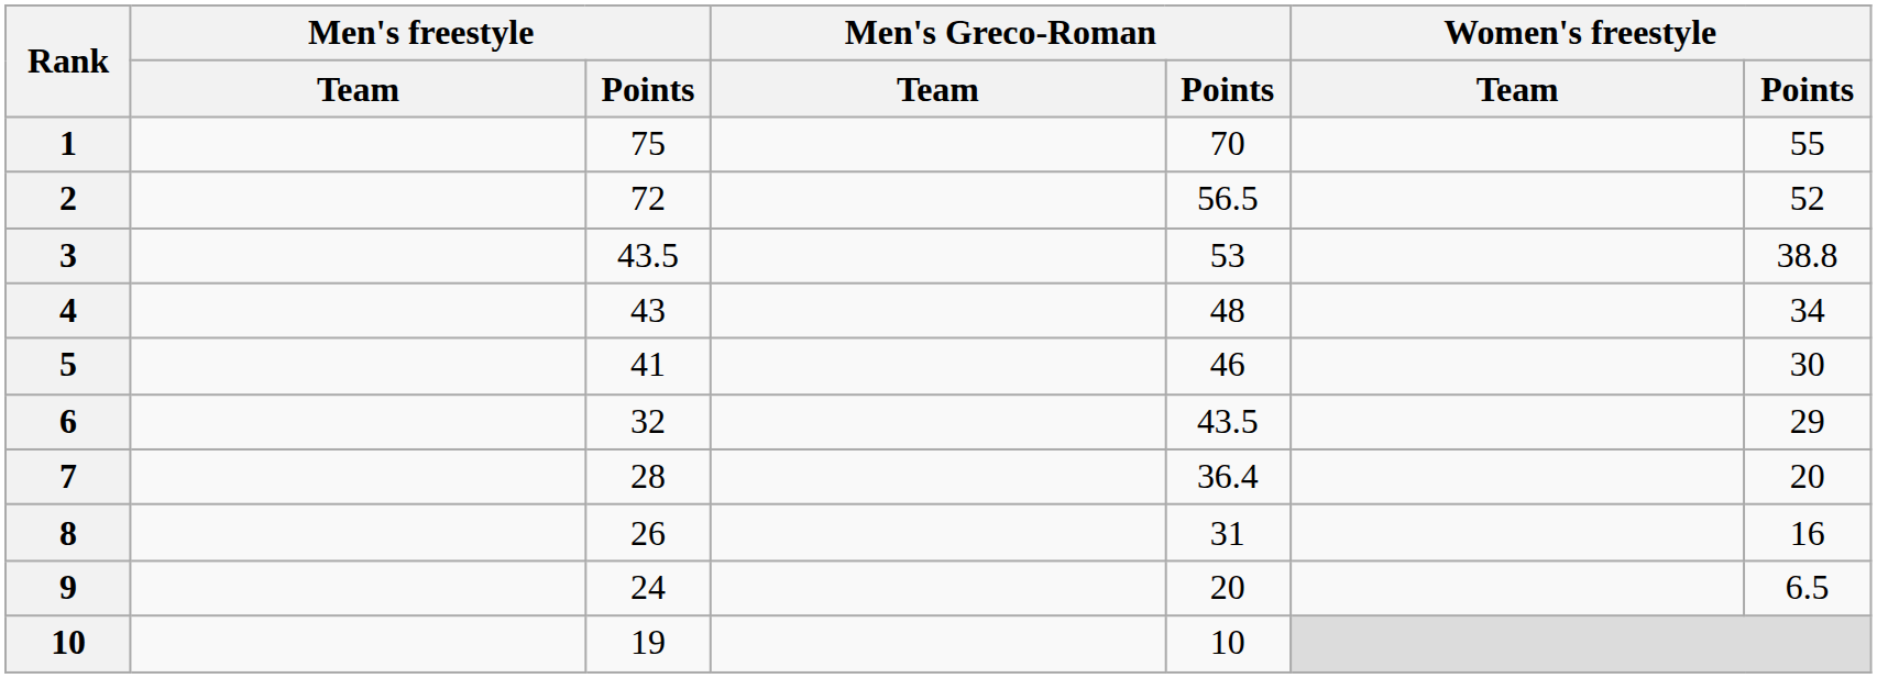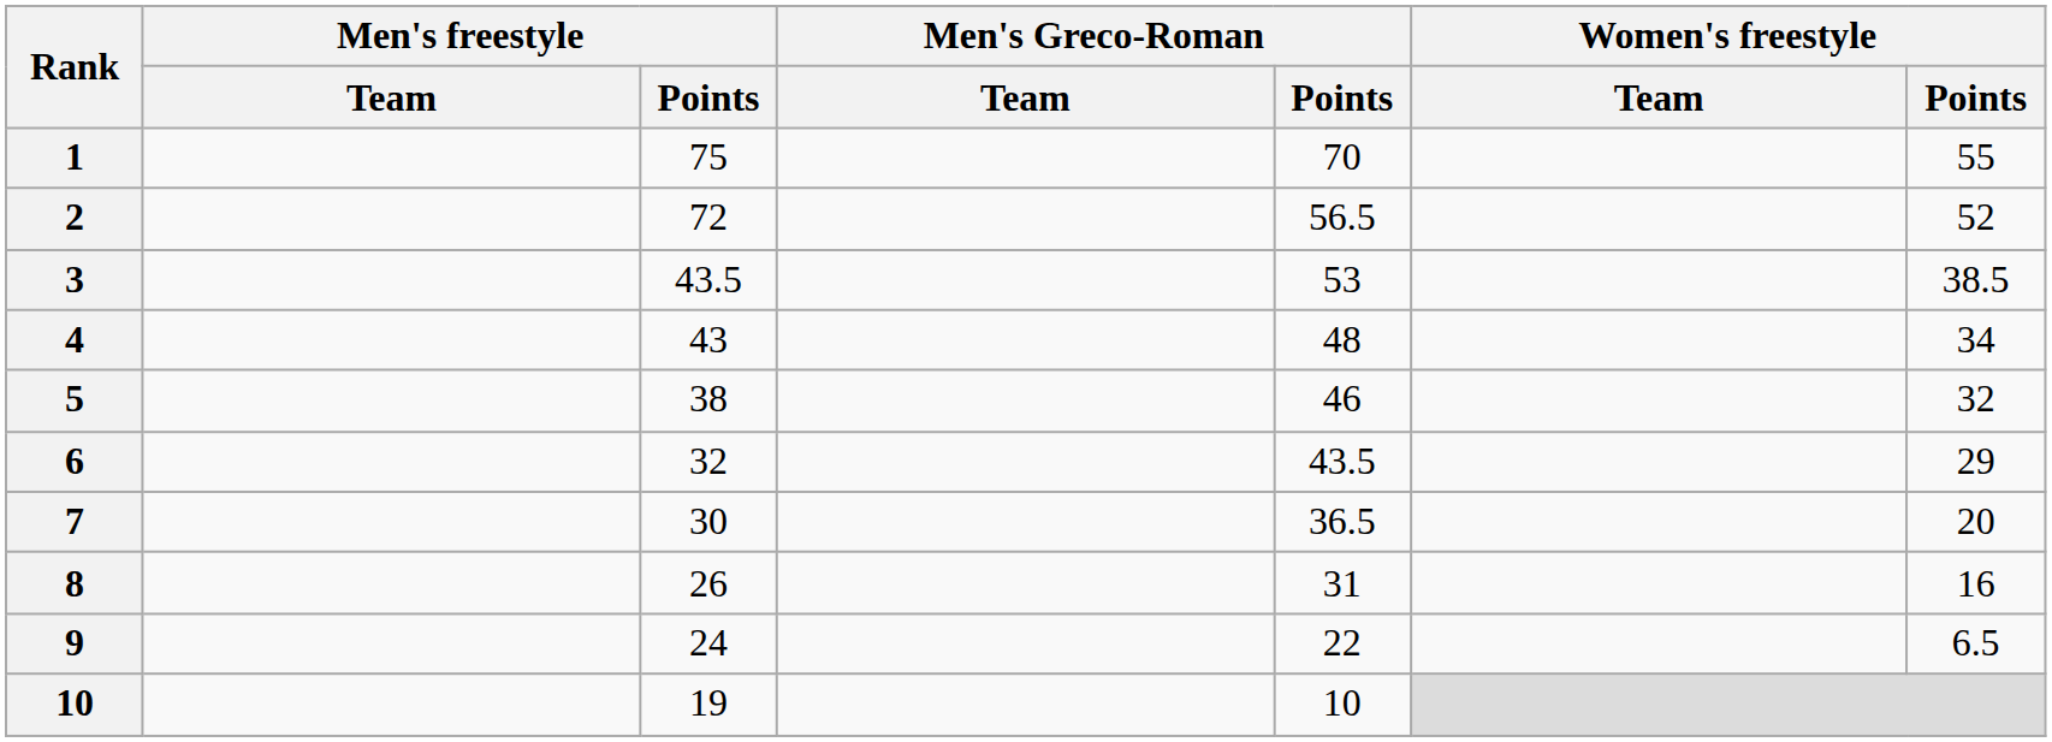 <table class="wikitable" style="text-align:center;">
 <tr>
 <th width=50 rowspan="2">Rank</th>
 <th colspan="2">Men's freestyle</th>
 <th colspan="2">Men's Greco-Roman</th>
 <th colspan="2">Women's freestyle</th>
 </tr>
 <tr>
 <th width=200>Team</th>
 <th width=50>Points</th>
 <th width=200>Team</th>
 <th width=50>Points</th>
 <th width=200>Team</th>
 <th width=50>Points</th>
 </tr>
 <tr>
 <th>1</th>
 <td align=left></td>
 <td>75</td>
 <td align=left></td>
 <td>70</td>
 <td align=left></td>
 <td>55</td>
 </tr>
 <tr>
 <th>2</th>
 <td align=left></td>
 <td>72</td>
 <td align=left></td>
 <td>56.5</td>
 <td align=left></td>
 <td>52</td>
 </tr>
 <tr>
 <th>3</th>
 <td align=left></td>
 <td>43.5</td>
 <td align=left></td>
 <td>53</td>
 <td align=left></td>
-<td>38.8</td>
+<td>38.5</td>
 </tr>
 <tr>
 <th>4</th>
 <td align=left></td>
 <td>43</td>
 <td align=left></td>
 <td>48</td>
 <td align=left></td>
 <td>34</td>
 </tr>
 <tr>
 <th>5</th>
 <td align=left></td>
-<td>41</td>
+<td>38</td>
 <td align=left></td>
 <td>46</td>
 <td align=left></td>
-<td>30</td>
+<td>32</td>
 </tr>
 <tr>
 <th>6</th>
 <td align=left></td>
 <td>32</td>
 <td align=left></td>
 <td>43.5</td>
 <td align=left></td>
 <td>29</td>
 </tr>
 <tr>
 <th>7</th>
 <td align=left></td>
-<td>28</td>
+<td>30</td>
 <td align=left></td>
-<td>36.4</td>
+<td>36.5</td>
 <td align=left></td>
 <td>20</td>
 </tr>
 <tr>
 <th>8</th>
 <td align=left></td>
 <td>26</td>
 <td align=left></td>
 <td>31</td>
 <td align=left></td>
 <td>16</td>
 </tr>
 <tr>
 <th>9</th>
 <td align=left></td>
 <td>24</td>
 <td align=left></td>
-<td>20</td>
+<td>22</td>
 <td align=left></td>
 <td>6.5</td>
 </tr>
 <tr>
 <th>10</th>
 <td align=left></td>
 <td>19</td>
 <td align=left></td>
 <td>10</td>
 <td bgcolor=#DCDCDC colspan=2></td>
 </tr>
 </table>
